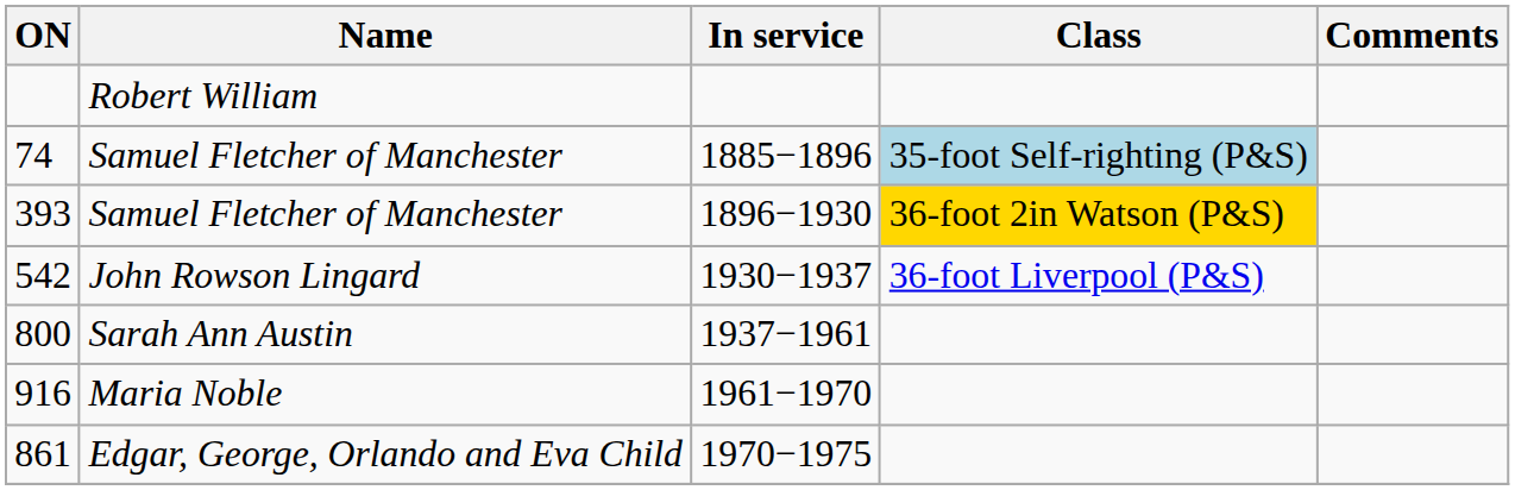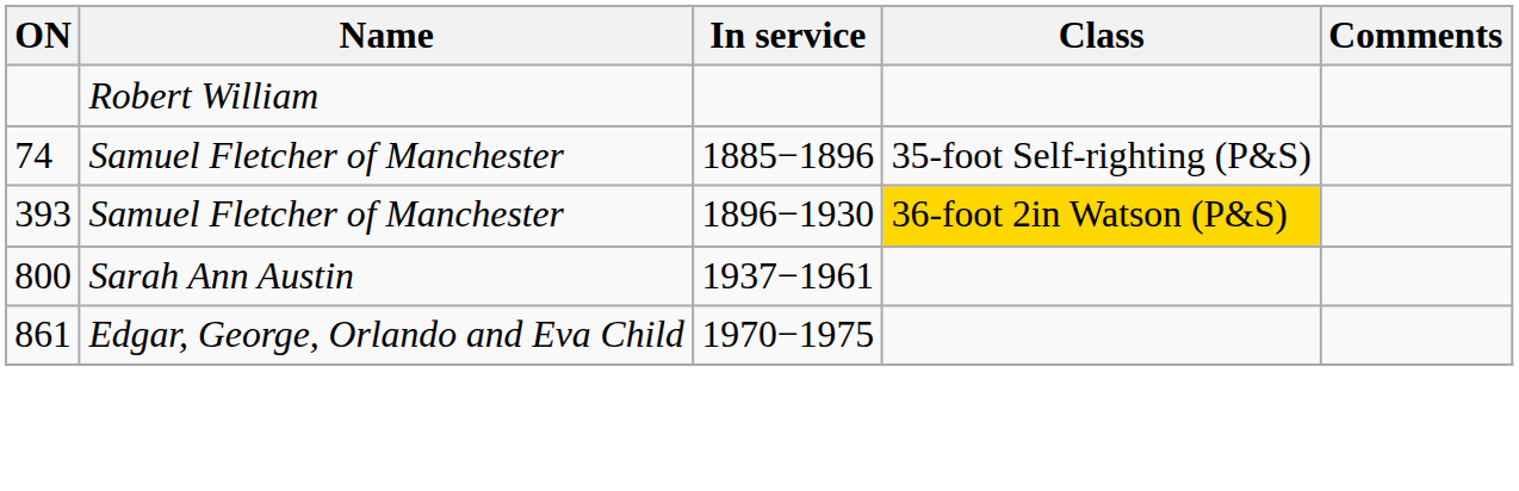 <table class="wikitable">
 <tr>
 <th>ON</th>
 <th>Name</th>
 <th>In service</th>
 <th>Class</th>
 <th>Comments</th>
 </tr>
 <tr>
 <td></td>
 <td><em>Robert William</em></td>
 <td></td>
 <td></td>
 <td></td>
 </tr>
 <tr>
 <td>74</td>
 <td><em>Samuel Fletcher of Manchester</em></td>
 <td>1885−1896</td>
-<td style="background: lightblue;">35-foot Self-righting (P&S)</td>
+<td>35-foot Self-righting (P&S)</td>
 <td></td>
 </tr>
 <tr>
 <td>393</td>
 <td><em>Samuel Fletcher of Manchester</em></td>
 <td>1896−1930</td>
 <td style="background: gold;">36-foot 2in Watson (P&S)</td>
 <td></td>
 </tr>
 <tr>
-<td>542</td>
-<td><em>John Rowson Lingard</em></td>
-<td>1930−1937</td>
-<td><a href='#'>36-foot Liverpool (P&S)</a></td>
-<td></td>
-</tr>
-<tr>
 <td>800</td>
 <td><em>Sarah Ann Austin</em></td>
 <td>1937−1961</td>
-<td></td>
-<td></td>
-</tr>
-<tr>
-<td>916</td>
-<td><em>Maria Noble</em></td>
-<td>1961−1970</td>
 <td></td>
 <td></td>
 </tr>
 <tr>
 <td>861</td>
 <td><em>Edgar, George, Orlando and Eva Child</em></td>
 <td>1970−1975</td>
 <td></td>
 <td></td>
 </tr>
 <tr>
 </tr>
 </table>
